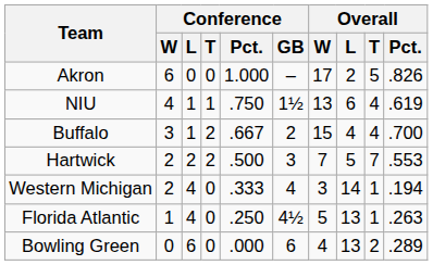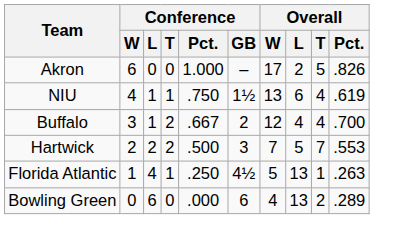 <table class="wikitable" style="text-align:center;">
 <tr>
 <th rowspan=2>Team</th>
 <th colspan=5>Conference</th>
 <th colspan=4>Overall</th>
 </tr>
 <tr>
 <th>W</th>
 <th>L</th>
 <th>T</th>
 <th>Pct.</th>
 <th>GB</th>
 <th>W</th>
 <th>L</th>
 <th>T</th>
 <th>Pct.</th>
 </tr>
 <tr>
 <td>Akron</td>
 <td>6</td>
 <td>0</td>
 <td>0</td>
 <td>1.000</td>
 <td>–</td>
 <td>17</td>
 <td>2</td>
 <td>5</td>
 <td>.826</td>
 </tr>
 <tr>
 <td>NIU</td>
 <td>4</td>
 <td>1</td>
 <td>1</td>
 <td>.750</td>
 <td>1½</td>
 <td>13</td>
 <td>6</td>
 <td>4</td>
 <td>.619</td>
 </tr>
 <tr>
 <td>Buffalo</td>
 <td>3</td>
 <td>1</td>
 <td>2</td>
 <td>.667</td>
 <td>2</td>
-<td>15</td>
+<td>12</td>
 <td>4</td>
 <td>4</td>
 <td>.700</td>
 </tr>
 <tr>
 <td>Hartwick</td>
 <td>2</td>
 <td>2</td>
 <td>2</td>
 <td>.500</td>
 <td>3</td>
 <td>7</td>
 <td>5</td>
 <td>7</td>
 <td>.553</td>
 </tr>
 <tr>
-<td>Western Michigan</td>
-<td>2</td>
-<td>4</td>
-<td>0</td>
-<td>.333</td>
-<td>4</td>
-<td>3</td>
-<td>14</td>
-<td>1</td>
-<td>.194</td>
-</tr>
-<tr>
 <td>Florida Atlantic</td>
 <td>1</td>
 <td>4</td>
-<td>0</td>
+<td>1</td>
 <td>.250</td>
 <td>4½</td>
 <td>5</td>
 <td>13</td>
 <td>1</td>
 <td>.263</td>
 </tr>
 <tr>
 <td>Bowling Green</td>
 <td>0</td>
 <td>6</td>
 <td>0</td>
 <td>.000</td>
 <td>6</td>
 <td>4</td>
 <td>13</td>
 <td>2</td>
 <td>.289</td>
 </tr>
 </table>
